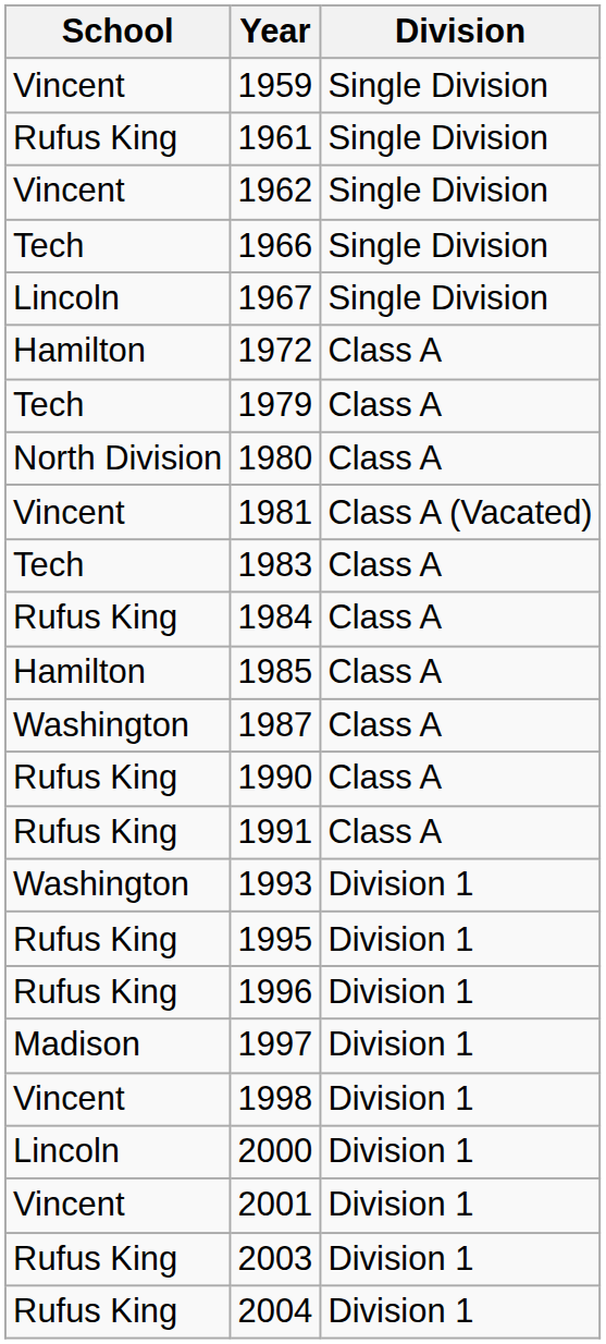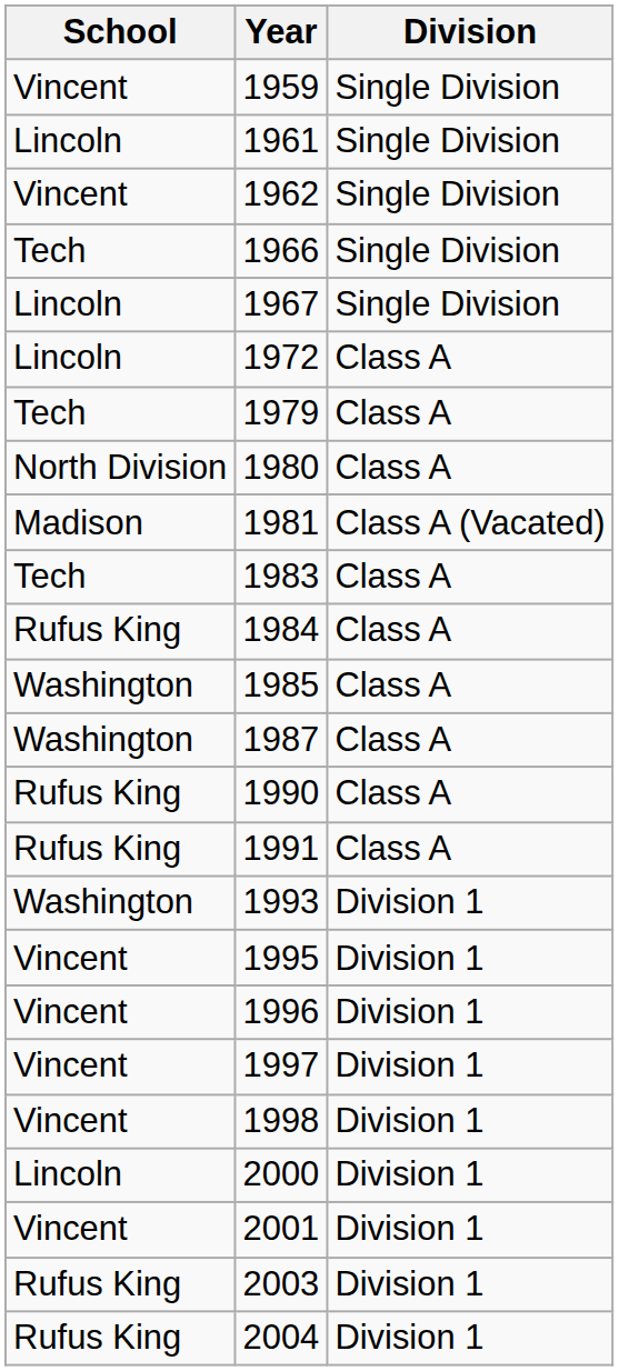 <table class="wikitable">
 <tr>
 <th>School</th>
 <th>Year</th>
 <th>Division</th>
 </tr>
 <tr>
 <td>Vincent</td>
 <td>1959</td>
 <td>Single Division</td>
 </tr>
 <tr>
-<td>Rufus King</td>
+<td>Lincoln</td>
 <td>1961</td>
 <td>Single Division</td>
 </tr>
 <tr>
 <td>Vincent</td>
 <td>1962</td>
 <td>Single Division</td>
 </tr>
 <tr>
 <td>Tech</td>
 <td>1966</td>
 <td>Single Division</td>
 </tr>
 <tr>
 <td>Lincoln</td>
 <td>1967</td>
 <td>Single Division</td>
 </tr>
 <tr>
-<td>Hamilton</td>
+<td>Lincoln</td>
 <td>1972</td>
 <td>Class A</td>
 </tr>
 <tr>
 <td>Tech</td>
 <td>1979</td>
 <td>Class A</td>
 </tr>
 <tr>
 <td>North Division</td>
 <td>1980</td>
 <td>Class A</td>
 </tr>
 <tr>
-<td>Vincent</td>
+<td>Madison</td>
 <td>1981</td>
 <td>Class A (Vacated)</td>
 </tr>
 <tr>
 <td>Tech</td>
 <td>1983</td>
 <td>Class A</td>
 </tr>
 <tr>
 <td>Rufus King</td>
 <td>1984</td>
 <td>Class A</td>
 </tr>
 <tr>
-<td>Hamilton</td>
+<td>Washington</td>
 <td>1985</td>
 <td>Class A</td>
 </tr>
 <tr>
 <td>Washington</td>
 <td>1987</td>
 <td>Class A</td>
 </tr>
 <tr>
 <td>Rufus King</td>
 <td>1990</td>
 <td>Class A</td>
 </tr>
 <tr>
 <td>Rufus King</td>
 <td>1991</td>
 <td>Class A</td>
 </tr>
 <tr>
 <td>Washington</td>
 <td>1993</td>
 <td>Division 1</td>
 </tr>
 <tr>
-<td>Rufus King</td>
+<td>Vincent</td>
 <td>1995</td>
 <td>Division 1</td>
 </tr>
 <tr>
-<td>Rufus King</td>
+<td>Vincent</td>
 <td>1996</td>
 <td>Division 1</td>
 </tr>
 <tr>
-<td>Madison</td>
+<td>Vincent</td>
 <td>1997</td>
 <td>Division 1</td>
 </tr>
 <tr>
 <td>Vincent</td>
 <td>1998</td>
 <td>Division 1</td>
 </tr>
 <tr>
 <td>Lincoln</td>
 <td>2000</td>
 <td>Division 1</td>
 </tr>
 <tr>
 <td>Vincent</td>
 <td>2001</td>
 <td>Division 1</td>
 </tr>
 <tr>
 <td>Rufus King</td>
 <td>2003</td>
 <td>Division 1</td>
 </tr>
 <tr>
 <td>Rufus King</td>
 <td>2004</td>
 <td>Division 1</td>
 </tr>
 </table>
